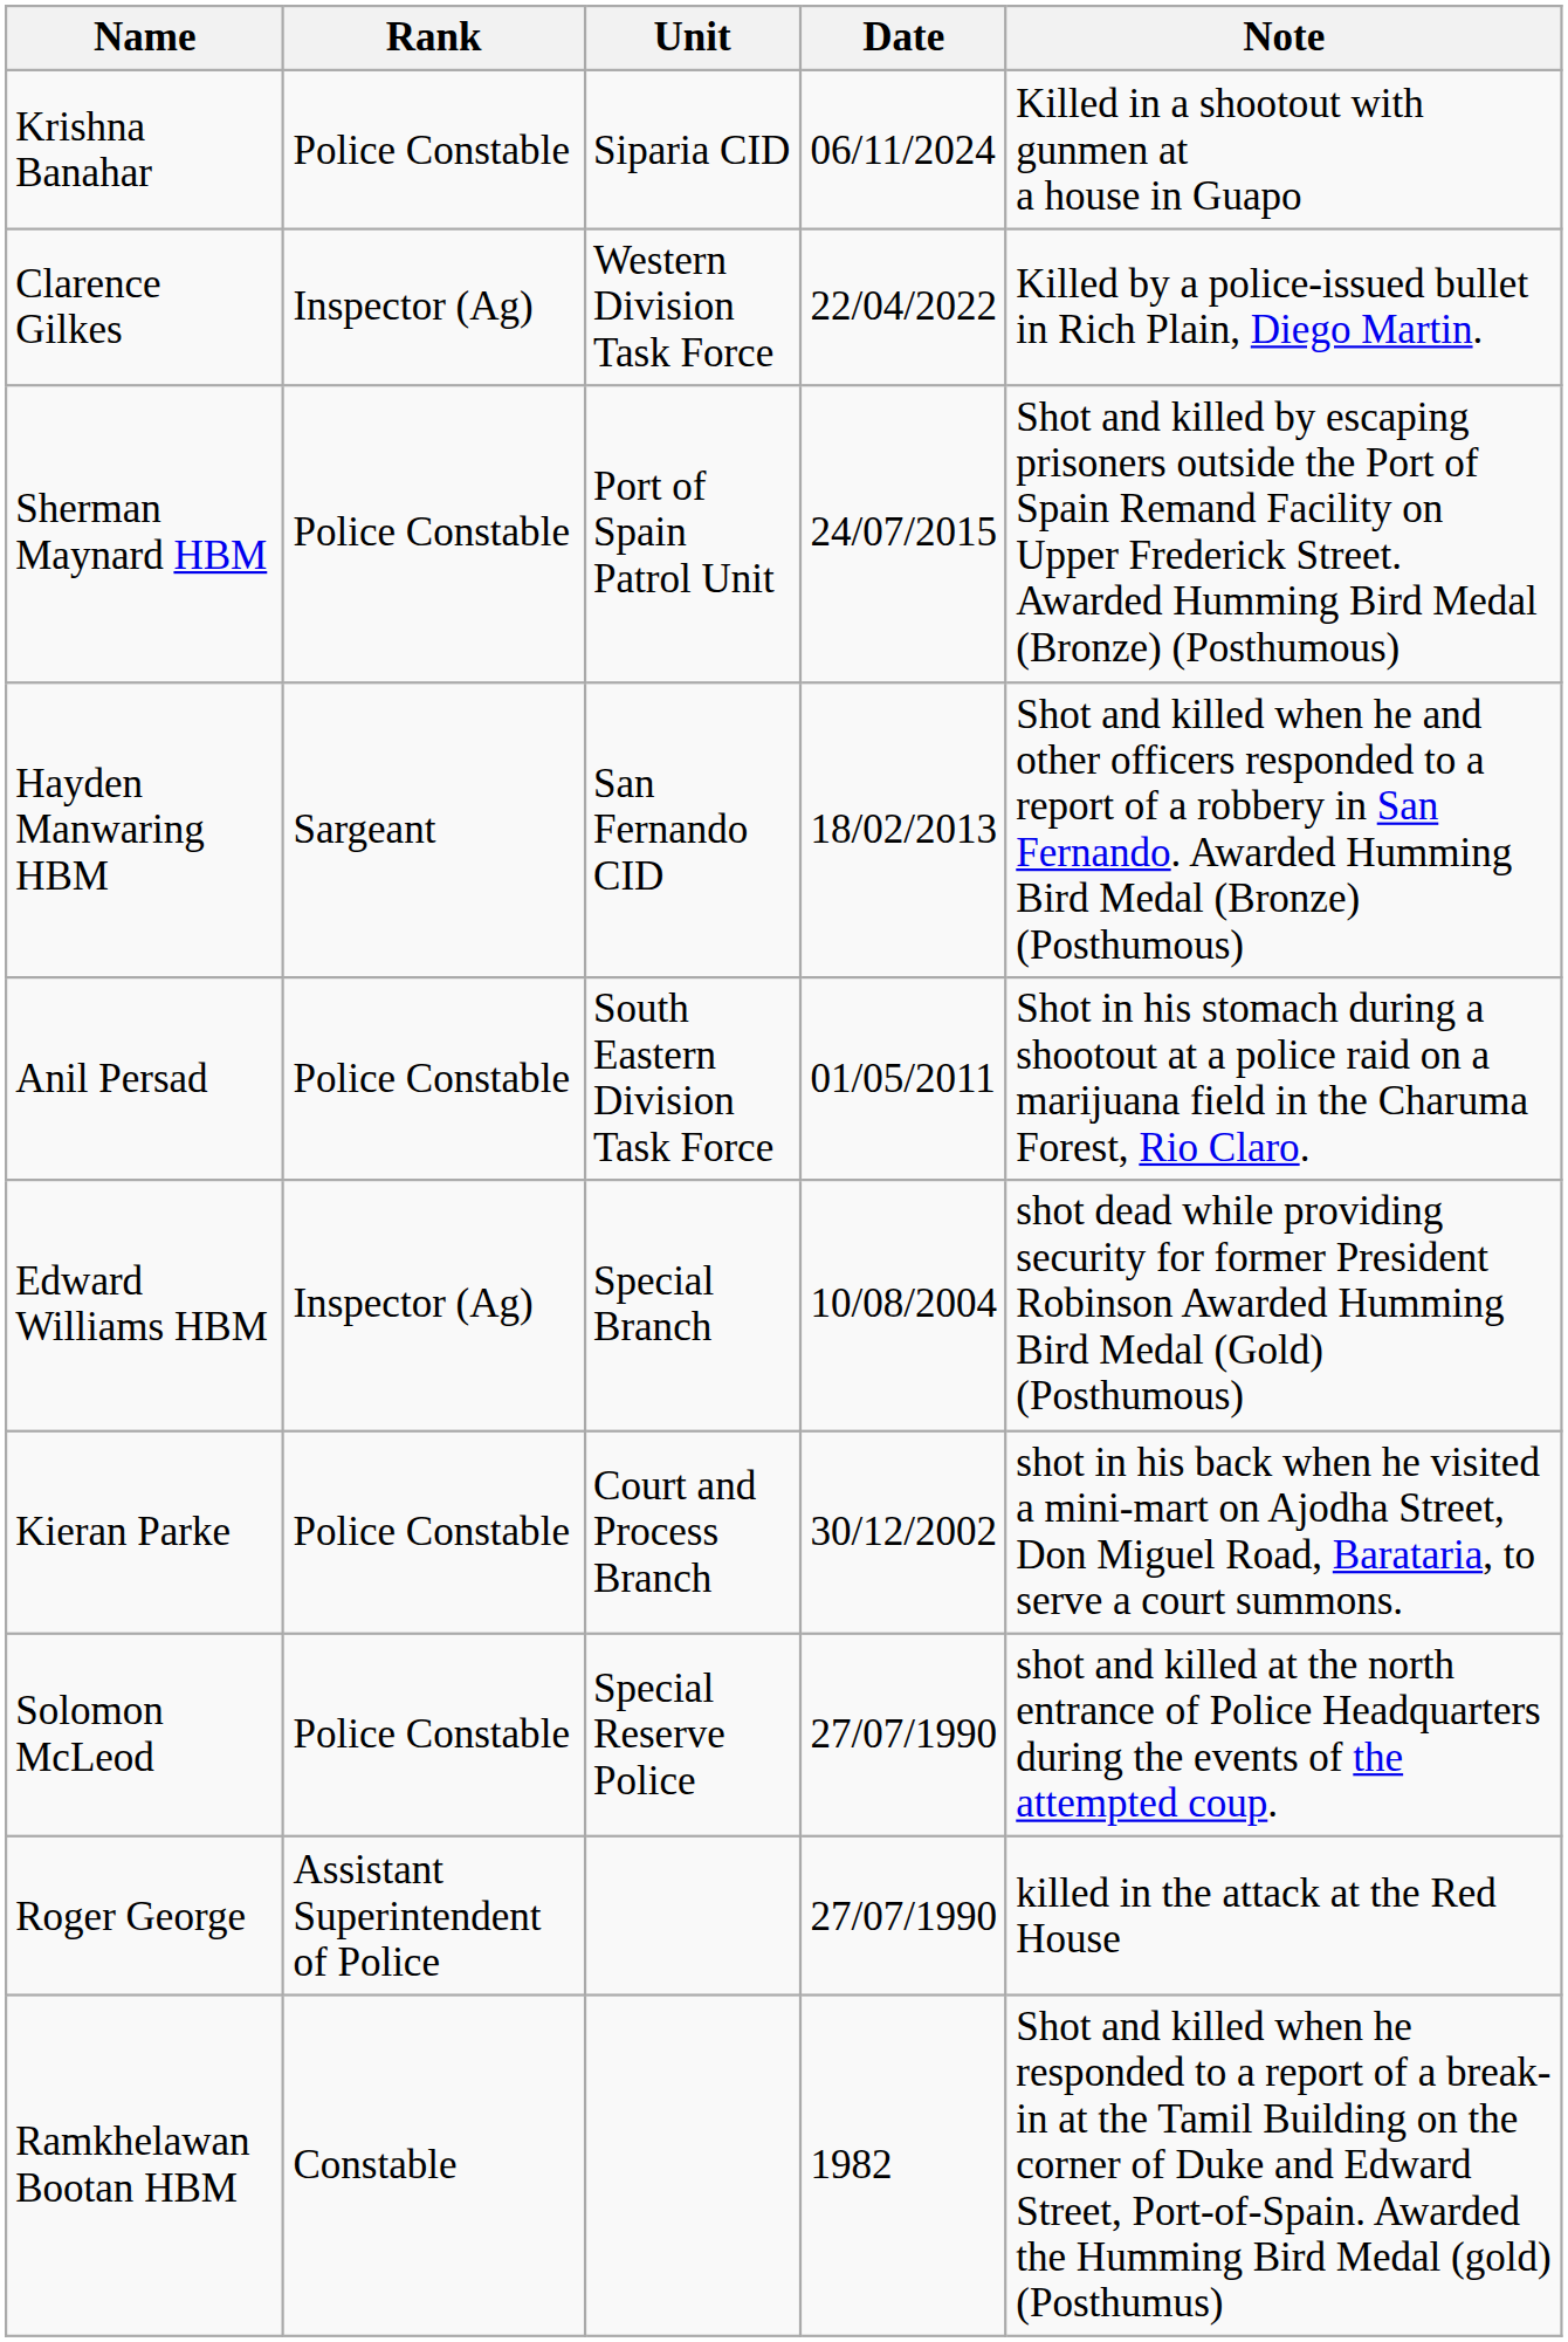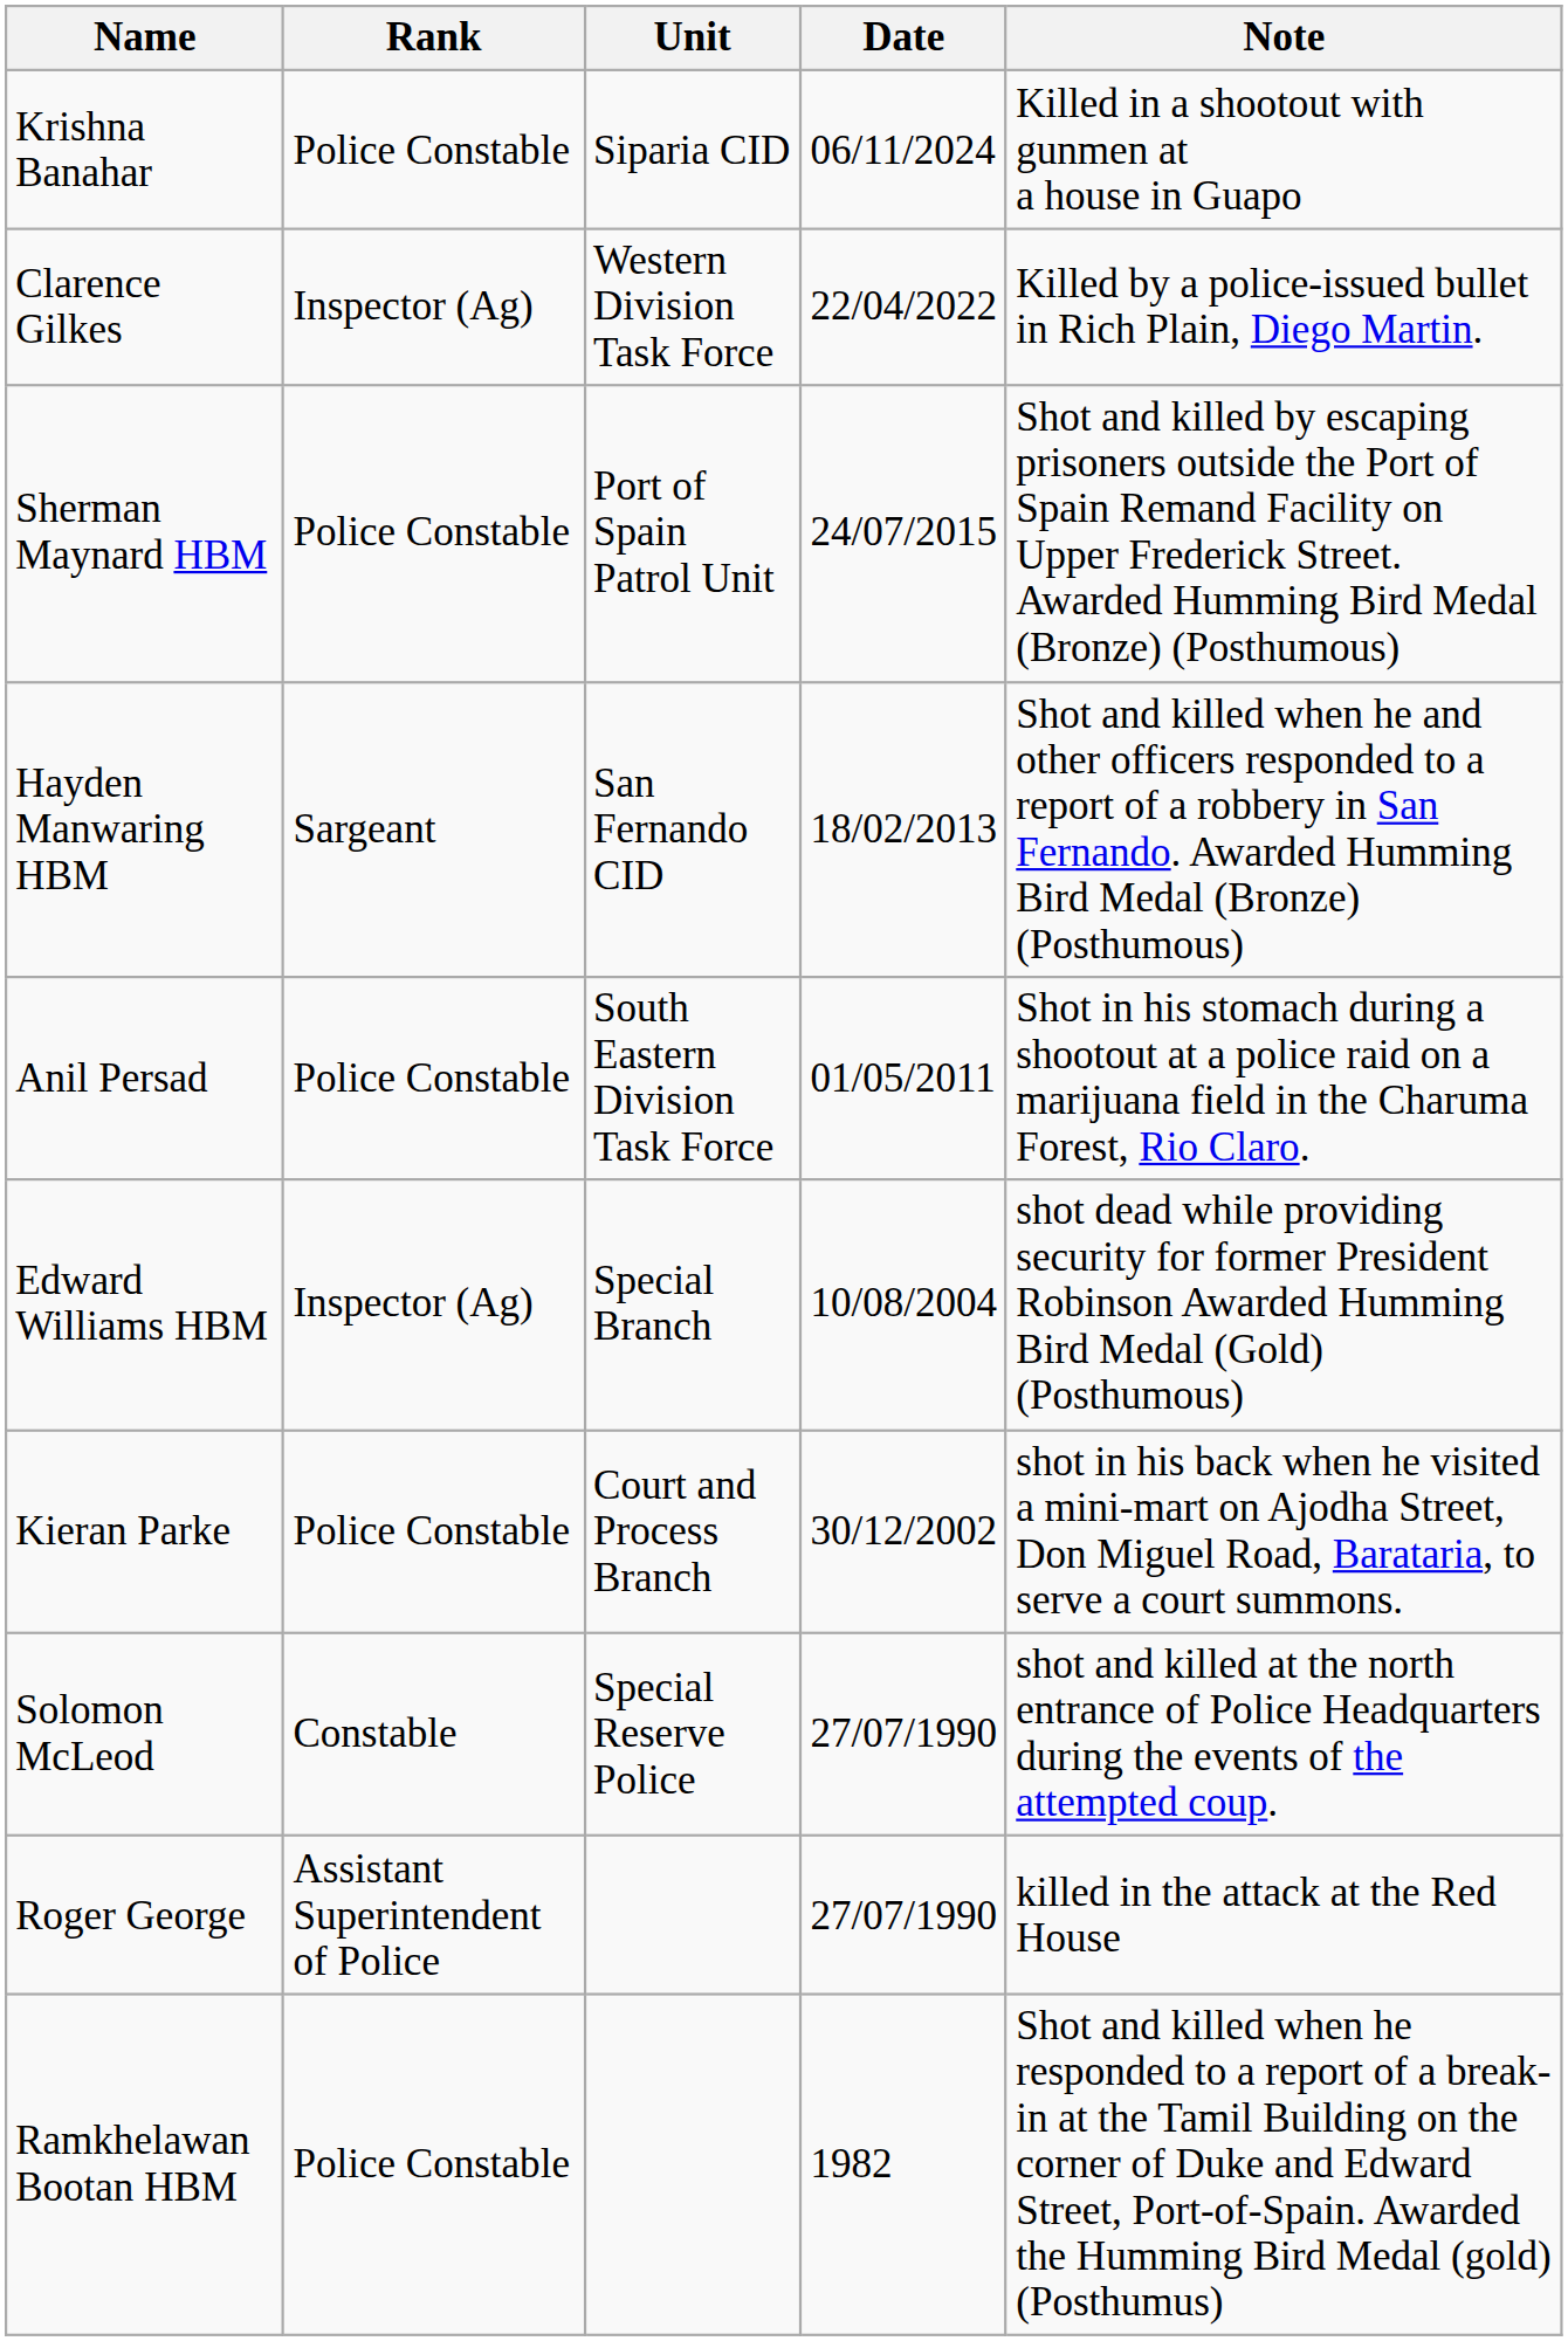 <table class="wikitable sortable">
 <tr>
 <th>Name</th>
 <th>Rank</th>
 <th>Unit</th>
 <th>Date</th>
 <th>Note</th>
 </tr>
 <tr>
 <td>Krishna Banahar</td>
 <td>Police Constable</td>
 <td>Siparia CID</td>
 <td>06/11/2024</td>
 <td>Killed in a shootout with gunmen at<br>a house in Guapo</td>
 </tr>
 <tr>
 <td>Clarence Gilkes</td>
 <td>Inspector (Ag)</td>
 <td>Western Division Task Force</td>
 <td>22/04/2022</td>
 <td>Killed by a police-issued bullet in Rich Plain, <a href='#'>Diego Martin</a>.</td>
 </tr>
 <tr>
 <td>Sherman<br>Maynard <a href='#'>HBM</a></td>
 <td>Police Constable</td>
 <td>Port of Spain Patrol Unit</td>
 <td>24/07/2015</td>
 <td>Shot and killed by escaping prisoners outside the Port of Spain Remand Facility on Upper Frederick Street. Awarded Humming Bird Medal (Bronze) (Posthumous)</td>
 </tr>
 <tr>
 <td>Hayden<br>Manwaring HBM</td>
 <td>Sargeant</td>
 <td>San Fernando CID</td>
 <td>18/02/2013</td>
 <td>Shot and killed when he and other officers responded to a report of a robbery in <a href='#'>San Fernando</a>. Awarded Humming Bird Medal (Bronze) (Posthumous)</td>
 </tr>
 <tr>
 <td>Anil Persad</td>
 <td>Police Constable</td>
 <td>South Eastern Division Task Force</td>
 <td>01/05/2011</td>
 <td>Shot in his stomach during a shootout at a police raid on a marijuana field in the Charuma Forest, <a href='#'>Rio Claro</a>.</td>
 </tr>
 <tr>
 <td>Edward Williams HBM</td>
 <td>Inspector (Ag)</td>
 <td>Special Branch</td>
 <td>10/08/2004</td>
 <td>shot dead while providing security for former President Robinson Awarded Humming Bird Medal (Gold) (Posthumous)</td>
 </tr>
 <tr>
 <td>Kieran Parke</td>
 <td>Police Constable</td>
 <td>Court and Process Branch</td>
 <td>30/12/2002</td>
 <td>shot in his back when he visited a mini-mart on Ajodha Street, Don Miguel Road, <a href='#'>Barataria</a>, to serve a court summons.</td>
 </tr>
 <tr>
 <td>Solomon McLeod</td>
-<td>Police Constable</td>
+<td>Constable</td>
 <td>Special Reserve Police</td>
 <td>27/07/1990</td>
 <td>shot and killed at the north entrance of Police Headquarters during the events of <a href='#'>the attempted coup</a>.</td>
 </tr>
 <tr>
 <td>Roger George</td>
 <td>Assistant Superintendent of Police</td>
 <td></td>
 <td>27/07/1990</td>
 <td>killed in the attack at the Red House</td>
 </tr>
 <tr>
 <td>Ramkhelawan Bootan HBM</td>
-<td>Constable</td>
+<td>Police Constable</td>
 <td></td>
 <td>1982</td>
 <td>Shot and killed when he responded to a report of a break-in at the Tamil Building on the corner of Duke and Edward Street, Port-of-Spain. Awarded the Humming Bird Medal (gold) (Posthumus)</td>
 </tr>
 </table>
